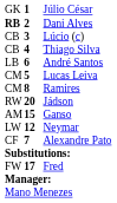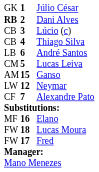 <table style="font-size: 90%" cellspacing="0" cellpadding="0">
 <tr>
 <th width="25"></th>
 <th width="25"></th>
 </tr>
 <tr>
 <td>GK</td>
 <td><strong>1</strong></td>
 <td><a href='#'>Júlio César</a></td>
 </tr>
 <tr>
 <td><strong>RB</strong></td>
 <td><strong>2</strong></td>
 <td><a href='#'>Dani Alves</a></td>
 <td></td>
 </tr>
 <tr>
 <td>CB</td>
 <td><strong>3</strong></td>
 <td><a href='#'>Lúcio</a> (<a href='#'>c</a>)</td>
 </tr>
 <tr>
 <td>CB</td>
 <td><strong>4</strong></td>
 <td><a href='#'>Thiago Silva</a></td>
 </tr>
 <tr>
 <td>LB</td>
 <td><strong>6</strong></td>
 <td><a href='#'>André Santos</a></td>
 </tr>
 <tr>
 <td>CM</td>
 <td><strong>5</strong></td>
 <td><a href='#'>Lucas Leiva</a></td>
 <td></td>
 </tr>
 <tr>
-<td>CM</td>
-<td><strong>8</strong></td>
-<td><a href='#'>Ramires</a></td>
-<td></td>
-<td></td>
-</tr>
-<tr>
-<td>RW</td>
-<td><strong>20</strong></td>
-<td><a href='#'>Jádson</a></td>
-<td></td>
-<td></td>
-</tr>
-<tr>
 <td>AM</td>
 <td><strong>15</strong></td>
 <td><a href='#'>Ganso</a></td>
 </tr>
 <tr>
 <td>LW</td>
 <td><strong>12</strong></td>
 <td><a href='#'>Neymar</a></td>
 <td></td>
 <td></td>
 </tr>
 <tr>
 <td>CF</td>
 <td><strong>7</strong></td>
 <td><a href='#'>Alexandre Pato</a></td>
 <td></td>
 </tr>
 <tr>
 <td colspan=3><strong>Substitutions:</strong></td>
 </tr>
 <tr>
+<td>MF</td>
+<td><strong>16</strong></td>
+<td><a href='#'>Elano</a></td>
+<td></td>
+<td></td>
+</tr>
+<tr>
+<td>FW</td>
+<td><strong>18</strong></td>
+<td><a href='#'>Lucas Moura</a></td>
+<td></td>
+<td></td>
+</tr>
+<tr>
 <td>FW</td>
 <td><strong>17</strong></td>
 <td><a href='#'>Fred</a></td>
 <td></td>
 <td></td>
 </tr>
 <tr>
 <td colspan=3><strong>Manager:</strong></td>
 </tr>
 <tr>
 <td colspan=3><a href='#'>Mano Menezes</a></td>
 </tr>
 </table>
